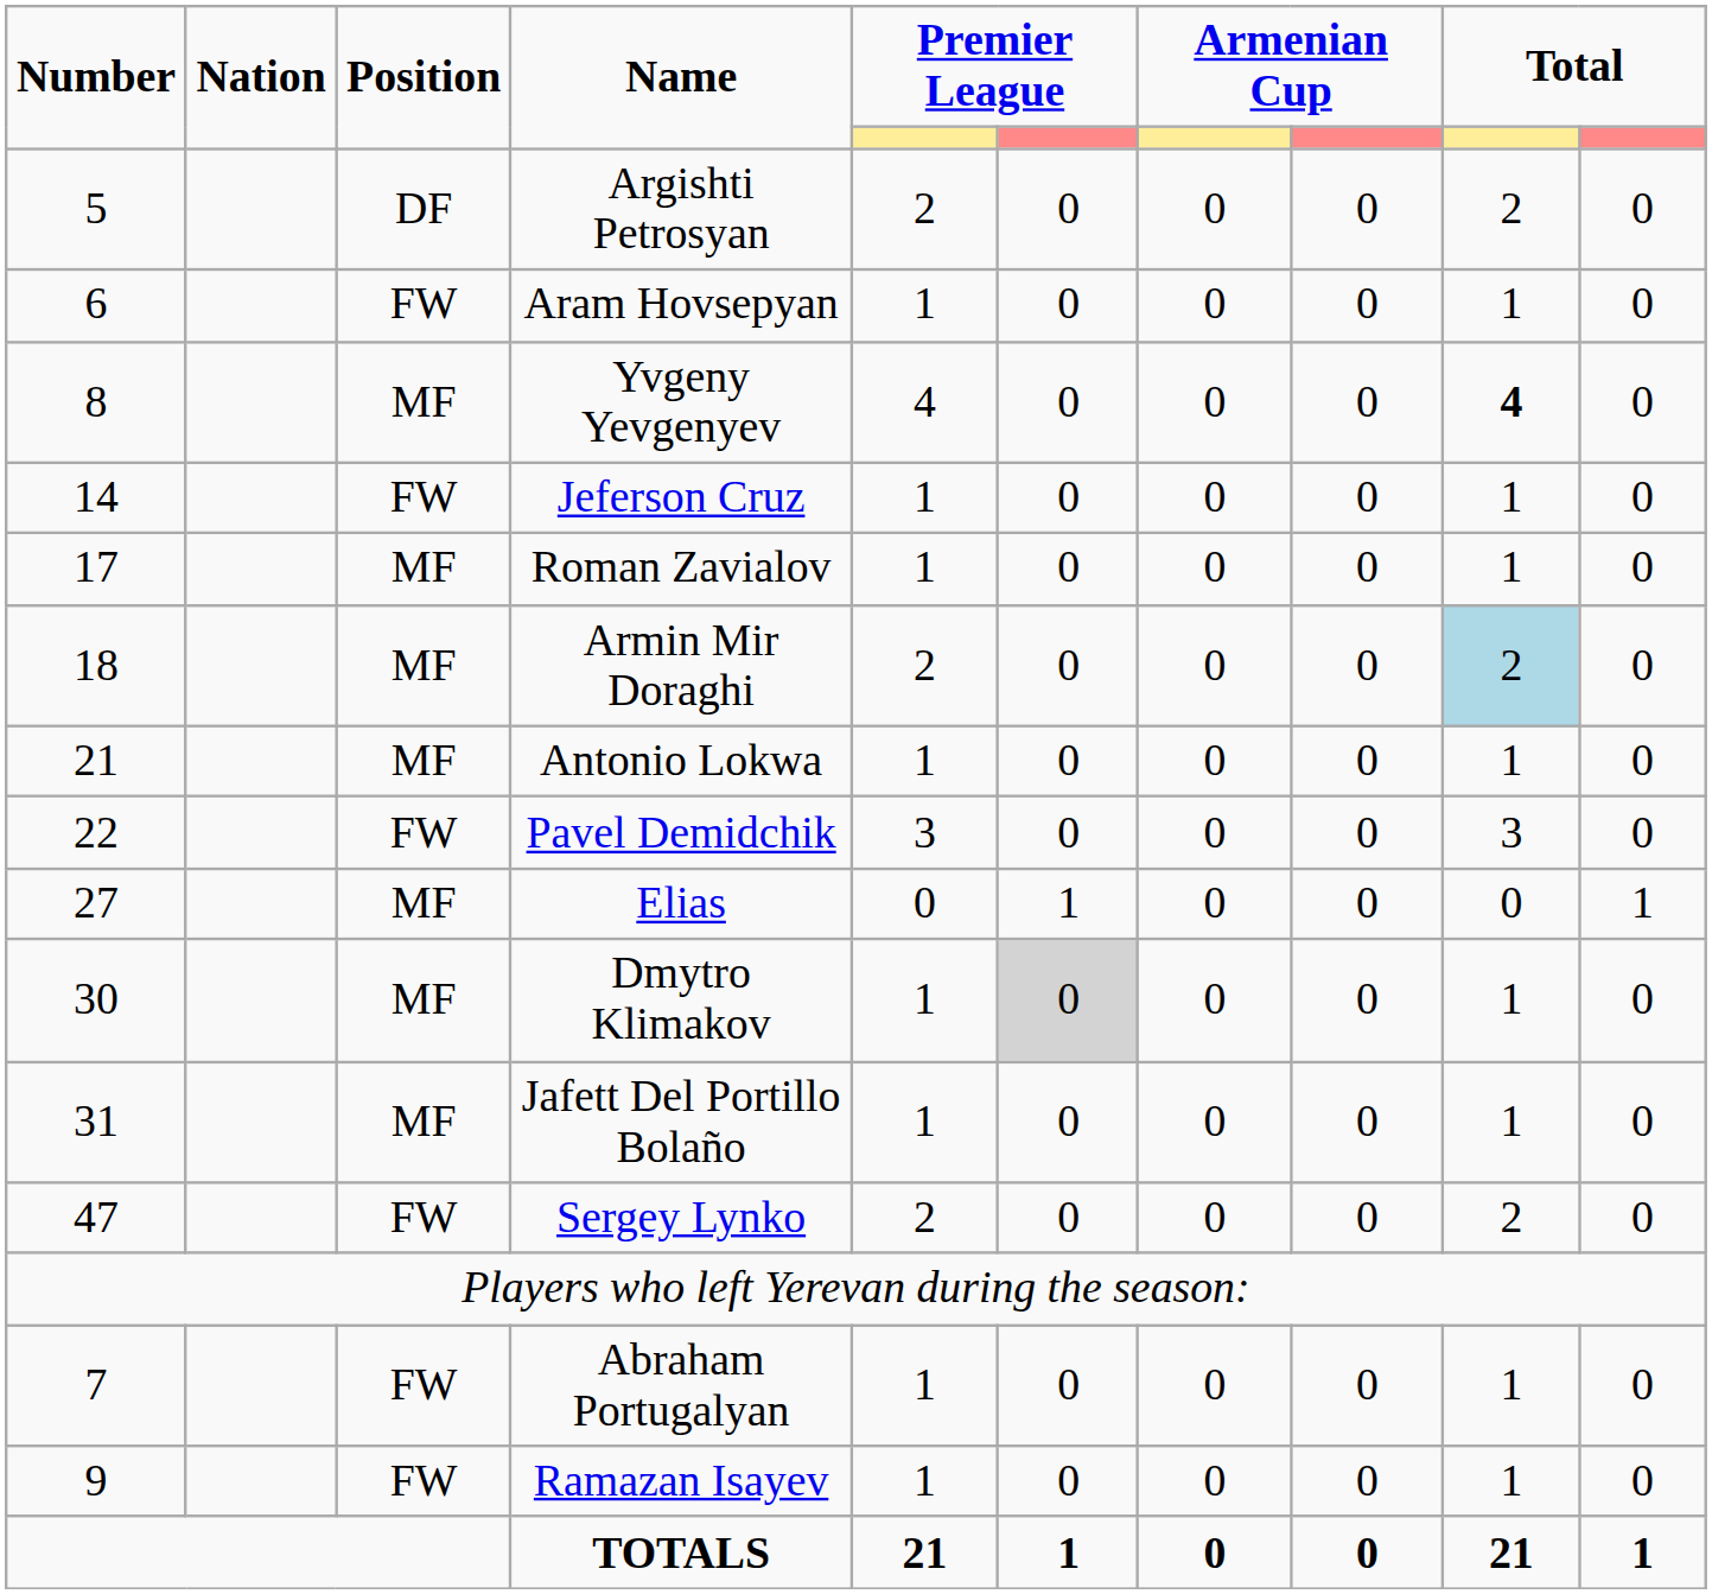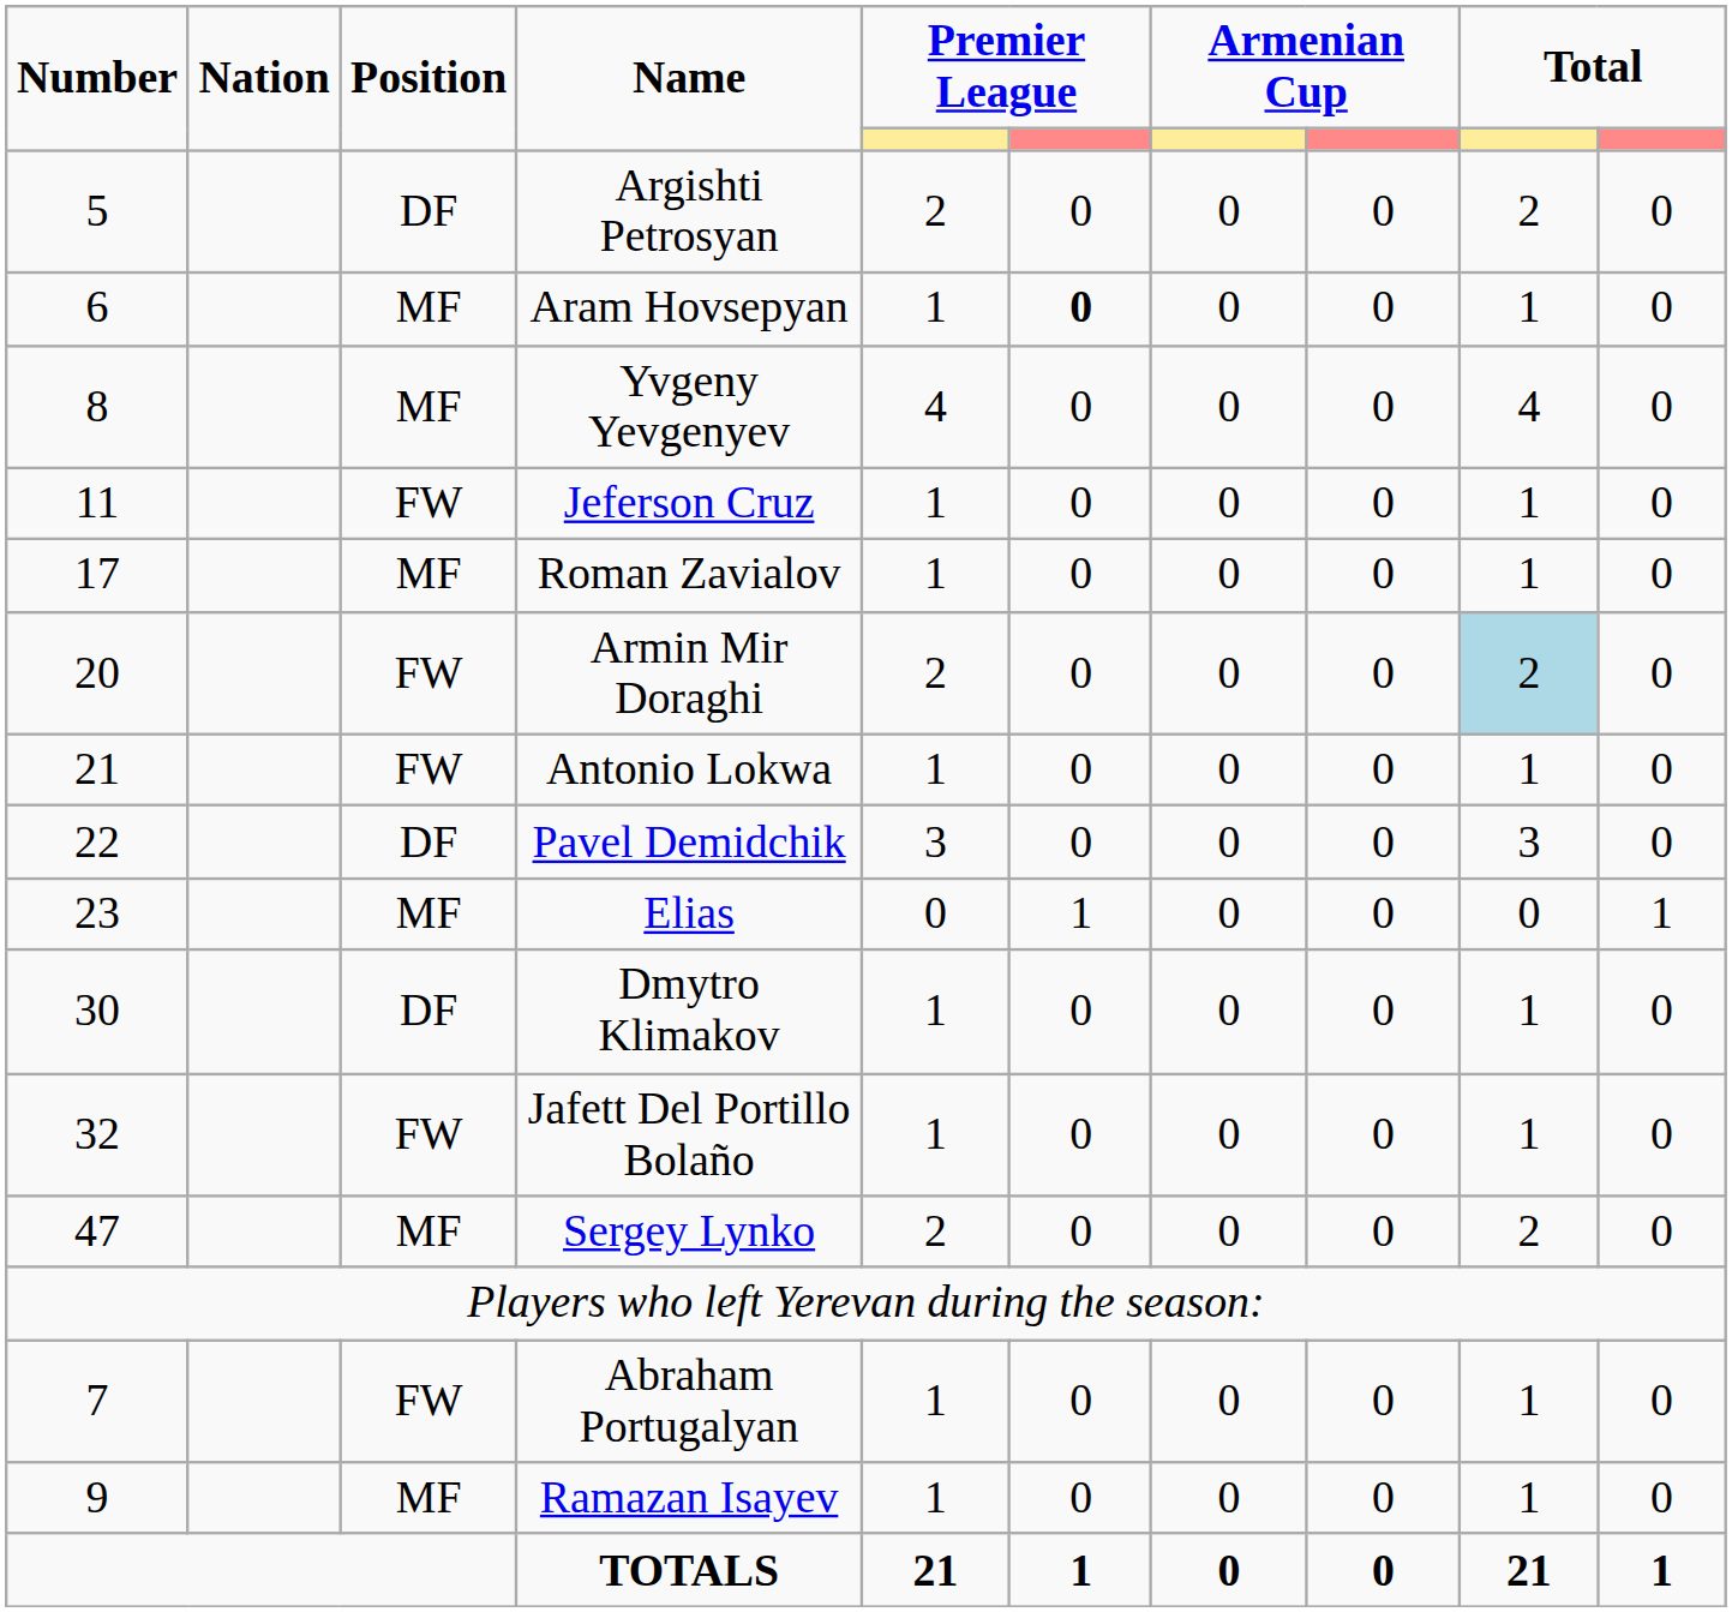 <table class="wikitable" style="text-align:center;">
 <tr>
 <td rowspan="2"  style="width:5%; text-align:center;"><strong>Number</strong></td>
 <td rowspan="2"  style="width:5%; text-align:center;"><strong>Nation</strong></td>
 <td rowspan="2"  style="width:5%; text-align:center;"><strong>Position</strong></td>
 <td rowspan="2"  style="width:20%; text-align:center;"><strong>Name</strong></td>
 <td colspan="2" style="text-align:center;"><strong><a href='#'>Premier League</a></strong></td>
 <td colspan="2" style="text-align:center;"><strong><a href='#'>Armenian Cup</a></strong></td>
 <td colspan="2" style="text-align:center;"><strong>Total</strong></td>
 </tr>
 <tr>
 <th style="width:60px; background:#fe9;"></th>
 <th style="width:60px; background:#ff8888;"></th>
 <th style="width:60px; background:#fe9;"></th>
 <th style="width:60px; background:#ff8888;"></th>
 <th style="width:60px; background:#fe9;"></th>
 <th style="width:60px; background:#ff8888;"></th>
 </tr>
 <tr>
 <td>5</td>
 <td></td>
 <td>DF</td>
 <td>Argishti Petrosyan</td>
 <td>2</td>
 <td>0</td>
 <td>0</td>
 <td>0</td>
 <td>2</td>
 <td>0</td>
 </tr>
 <tr>
 <td>6</td>
 <td></td>
-<td>FW</td>
+<td>MF</td>
 <td>Aram Hovsepyan</td>
 <td>1</td>
-<td>0</td>
+<td><strong>0</strong></td>
 <td>0</td>
 <td>0</td>
 <td>1</td>
 <td>0</td>
 </tr>
 <tr>
 <td>8</td>
 <td></td>
 <td>MF</td>
 <td>Yvgeny Yevgenyev</td>
 <td>4</td>
 <td>0</td>
 <td>0</td>
 <td>0</td>
-<td><strong>4</strong></td>
+<td>4</td>
 <td>0</td>
 </tr>
 <tr>
-<td>14</td>
+<td>11</td>
 <td></td>
 <td>FW</td>
 <td><a href='#'>Jeferson Cruz</a></td>
 <td>1</td>
 <td>0</td>
 <td>0</td>
 <td>0</td>
 <td>1</td>
 <td>0</td>
 </tr>
 <tr>
 <td>17</td>
 <td></td>
 <td>MF</td>
 <td>Roman Zavialov</td>
 <td>1</td>
 <td>0</td>
 <td>0</td>
 <td>0</td>
 <td>1</td>
 <td>0</td>
 </tr>
 <tr>
-<td>18</td>
+<td>20</td>
 <td></td>
-<td>MF</td>
+<td>FW</td>
 <td>Armin Mir Doraghi</td>
 <td>2</td>
 <td>0</td>
 <td>0</td>
 <td>0</td>
 <td style="background: lightblue;">2</td>
 <td>0</td>
 </tr>
 <tr>
 <td>21</td>
 <td></td>
-<td>MF</td>
+<td>FW</td>
 <td>Antonio Lokwa</td>
 <td>1</td>
 <td>0</td>
 <td>0</td>
 <td>0</td>
 <td>1</td>
 <td>0</td>
 </tr>
 <tr>
 <td>22</td>
 <td></td>
-<td>FW</td>
+<td>DF</td>
 <td><a href='#'>Pavel Demidchik</a></td>
 <td>3</td>
 <td>0</td>
 <td>0</td>
 <td>0</td>
 <td>3</td>
 <td>0</td>
 </tr>
 <tr>
-<td>27</td>
+<td>23</td>
 <td></td>
 <td>MF</td>
 <td><a href='#'>Elias</a></td>
 <td>0</td>
 <td>1</td>
 <td>0</td>
 <td>0</td>
 <td>0</td>
 <td>1</td>
 </tr>
 <tr>
 <td>30</td>
 <td></td>
-<td>MF</td>
+<td>DF</td>
 <td>Dmytro Klimakov</td>
 <td>1</td>
-<td style="background: lightgrey;">0</td>
+<td>0</td>
 <td>0</td>
 <td>0</td>
 <td>1</td>
 <td>0</td>
 </tr>
 <tr>
-<td>31</td>
+<td>32</td>
 <td></td>
-<td>MF</td>
+<td>FW</td>
 <td>Jafett Del Portillo Bolaño</td>
 <td>1</td>
 <td>0</td>
 <td>0</td>
 <td>0</td>
 <td>1</td>
 <td>0</td>
 </tr>
 <tr>
 <td>47</td>
 <td></td>
-<td>FW</td>
+<td>MF</td>
 <td><a href='#'>Sergey Lynko</a></td>
 <td>2</td>
 <td>0</td>
 <td>0</td>
 <td>0</td>
 <td>2</td>
 <td>0</td>
 </tr>
 <tr>
 <td colspan="14"><em>Players who left Yerevan during the season:</em></td>
 </tr>
 <tr>
 <td>7</td>
 <td></td>
 <td>FW</td>
 <td>Abraham Portugalyan</td>
 <td>1</td>
 <td>0</td>
 <td>0</td>
 <td>0</td>
 <td>1</td>
 <td>0</td>
 </tr>
 <tr>
 <td>9</td>
 <td></td>
-<td>FW</td>
+<td>MF</td>
 <td><a href='#'>Ramazan Isayev</a></td>
 <td>1</td>
 <td>0</td>
 <td>0</td>
 <td>0</td>
 <td>1</td>
 <td>0</td>
 </tr>
 <tr>
 <td colspan="3"></td>
 <td><strong>TOTALS</strong></td>
 <td><strong>21</strong></td>
 <td><strong>1</strong></td>
 <td><strong>0</strong></td>
 <td><strong>0</strong></td>
 <td><strong>21</strong></td>
 <td><strong>1</strong></td>
 </tr>
 </table>
